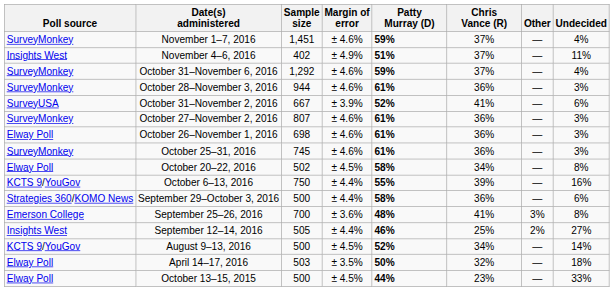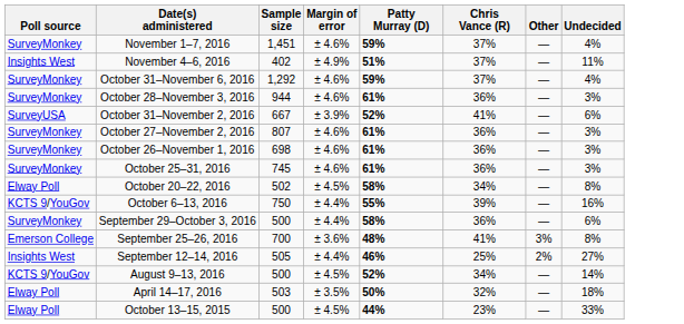 <table class="wikitable" style="font-size:90%;">
 <tr valign= bottom>
 <th>Poll source</th>
 <th>Date(s)<br>administered</th>
 <th>Sample<br>size</th>
 <th>Margin of<br>error</th>
 <th style="width:100px;">Patty<br>Murray (D)</th>
 <th style="width:100px;">Chris<br>Vance (R)</th>
 <th>Other</th>
 <th>Undecided</th>
 </tr>
 <tr>
 <td><a href='#'>SurveyMonkey</a></td>
 <td align=center>November 1–7, 2016</td>
 <td align=center>1,451</td>
 <td align=center>± 4.6%</td>
 <td><strong>59%</strong></td>
 <td align=center>37%</td>
 <td align=center>—</td>
 <td align=center>4%</td>
 </tr>
 <tr>
 <td><a href='#'>Insights West</a></td>
 <td align=center>November 4–6, 2016</td>
 <td align=center>402</td>
 <td align=center>± 4.9%</td>
 <td><strong>51%</strong></td>
 <td align=center>37%</td>
 <td align=center>—</td>
 <td align=center>11%</td>
 </tr>
 <tr>
 <td><a href='#'>SurveyMonkey</a></td>
 <td align=center>October 31–November 6, 2016</td>
 <td align=center>1,292</td>
 <td align=center>± 4.6%</td>
 <td><strong>59%</strong></td>
 <td align=center>37%</td>
 <td align=center>—</td>
 <td align=center>4%</td>
 </tr>
 <tr>
 <td><a href='#'>SurveyMonkey</a></td>
 <td align=center>October 28–November 3, 2016</td>
 <td align=center>944</td>
 <td align=center>± 4.6%</td>
 <td><strong>61%</strong></td>
 <td align=center>36%</td>
 <td align=center>—</td>
 <td align=center>3%</td>
 </tr>
 <tr>
 <td><a href='#'>SurveyUSA</a></td>
 <td align=center>October 31–November 2, 2016</td>
 <td align=center>667</td>
 <td align=center>± 3.9%</td>
 <td><strong>52%</strong></td>
 <td align=center>41%</td>
 <td align=center>—</td>
 <td align=center>6%</td>
 </tr>
 <tr>
 <td><a href='#'>SurveyMonkey</a></td>
 <td align=center>October 27–November 2, 2016</td>
 <td align=center>807</td>
 <td align=center>± 4.6%</td>
 <td><strong>61%</strong></td>
 <td align=center>36%</td>
 <td align=center>—</td>
 <td align=center>3%</td>
 </tr>
 <tr>
-<td><a href='#'>Elway Poll</a></td>
+<td><a href='#'>SurveyMonkey</a></td>
 <td align=center>October 26–November 1, 2016</td>
 <td align=center>698</td>
 <td align=center>± 4.6%</td>
 <td><strong>61%</strong></td>
 <td align=center>36%</td>
 <td align=center>—</td>
 <td align=center>3%</td>
 </tr>
 <tr>
 <td><a href='#'>SurveyMonkey</a></td>
 <td align=center>October 25–31, 2016</td>
 <td align=center>745</td>
 <td align=center>± 4.6%</td>
 <td><strong>61%</strong></td>
 <td align=center>36%</td>
 <td align=center>—</td>
 <td align=center>3%</td>
 </tr>
 <tr>
 <td><a href='#'>Elway Poll</a></td>
 <td align=center>October 20–22, 2016</td>
 <td align=center>502</td>
 <td align=center>± 4.5%</td>
 <td><strong>58%</strong></td>
 <td align=center>34%</td>
 <td align=center>—</td>
 <td align=center>8%</td>
 </tr>
 <tr>
 <td><a href='#'>KCTS 9</a>/<a href='#'>YouGov</a></td>
 <td align=center>October 6–13, 2016</td>
 <td align=center>750</td>
 <td align=center>± 4.4%</td>
 <td><strong>55%</strong></td>
 <td align=center>39%</td>
 <td align=center>—</td>
 <td align=center>16%</td>
 </tr>
 <tr>
-<td><a href='#'>Strategies 360</a>/<a href='#'>KOMO News</a></td>
+<td><a href='#'>SurveyMonkey</a></td>
 <td align=center>September 29–October 3, 2016</td>
 <td align=center>500</td>
 <td align=center>± 4.4%</td>
 <td><strong>58%</strong></td>
 <td align=center>36%</td>
 <td align=center>—</td>
 <td align=center>6%</td>
 </tr>
 <tr>
 <td><a href='#'>Emerson College</a></td>
 <td align=center>September 25–26, 2016</td>
 <td align=center>700</td>
 <td align=center>± 3.6%</td>
 <td><strong>48%</strong></td>
 <td align=center>41%</td>
 <td align=center>3%</td>
 <td align=center>8%</td>
 </tr>
 <tr>
 <td><a href='#'>Insights West</a></td>
 <td align=center>September 12–14, 2016</td>
 <td align=center>505</td>
 <td align=center>± 4.4%</td>
 <td><strong>46%</strong></td>
 <td align=center>25%</td>
 <td align=center>2%</td>
 <td align=center>27%</td>
 </tr>
 <tr>
 <td><a href='#'>KCTS 9</a>/<a href='#'>YouGov</a></td>
 <td align=center>August 9–13, 2016</td>
 <td align=center>500</td>
 <td align=center>± 4.5%</td>
 <td><strong>52%</strong></td>
 <td align=center>34%</td>
 <td align=center>—</td>
 <td align=center>14%</td>
 </tr>
 <tr>
 <td><a href='#'>Elway Poll</a></td>
 <td align=center>April 14–17, 2016</td>
 <td align=center>503</td>
 <td align=center>± 3.5%</td>
 <td><strong>50%</strong></td>
 <td align=center>32%</td>
 <td align=center>—</td>
 <td align=center>18%</td>
 </tr>
 <tr>
 <td><a href='#'>Elway Poll</a></td>
 <td align=center>October 13–15, 2015</td>
 <td align=center>500</td>
 <td align=center>± 4.5%</td>
 <td><strong>44%</strong></td>
 <td align=center>23%</td>
 <td align=center>—</td>
 <td align=center>33%</td>
 </tr>
 </table>
